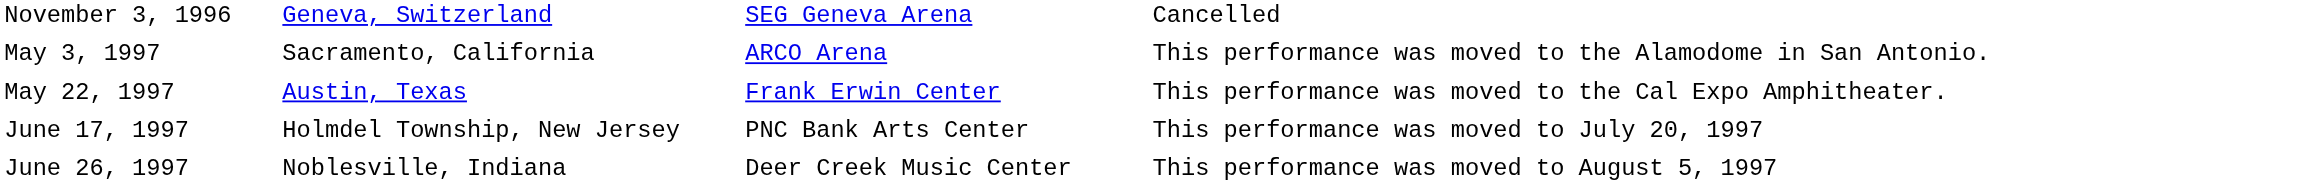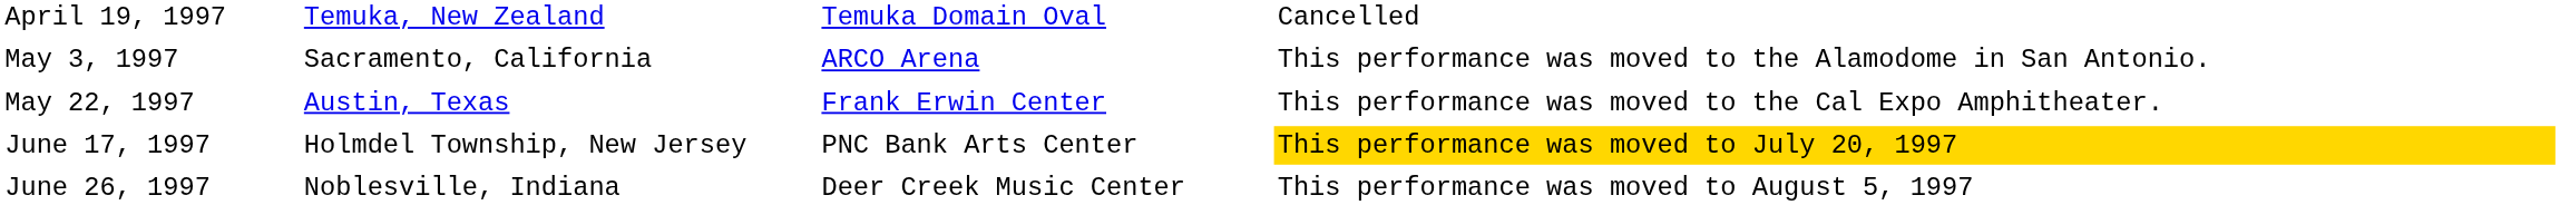 <table cellpadding="2" style="border:0 solid darkgrey;">
 <tr>
 <th style="width:175px;"></th>
 <th style="width:300px;"></th>
 <th style="width:275px;"></th>
 <th style="width:800px;"></th>
 </tr>
-<tr border="0">
-<td>November 3, 1996</td>
-<td><a href='#'>Geneva, Switzerland</a></td>
-<td><a href='#'>SEG Geneva Arena</a></td>
+<tr>
+<td>April 19, 1997</td>
+<td><a href='#'>Temuka, New Zealand</a></td>
+<td><a href='#'>Temuka Domain Oval</a></td>
 <td>Cancelled</td>
 </tr>
 <tr>
 <td>May 3, 1997</td>
 <td>Sacramento, California</td>
 <td><a href='#'>ARCO Arena</a></td>
 <td>This performance was moved to the Alamodome in San Antonio.</td>
 </tr>
 <tr>
 <td>May 22, 1997</td>
 <td><a href='#'>Austin, Texas</a></td>
 <td><a href='#'>Frank Erwin Center</a></td>
 <td>This performance was moved to the Cal Expo Amphitheater.</td>
 </tr>
 <tr>
 <td>June 17, 1997</td>
 <td>Holmdel Township, New Jersey</td>
 <td>PNC Bank Arts Center</td>
-<td>This performance was moved to July 20, 1997</td>
+<td style="background: gold;">This performance was moved to July 20, 1997</td>
 </tr>
 <tr>
 <td>June 26, 1997</td>
 <td>Noblesville, Indiana</td>
 <td>Deer Creek Music Center</td>
 <td>This performance was moved to August 5, 1997</td>
 </tr>
 <tr>
 </tr>
 </table>
